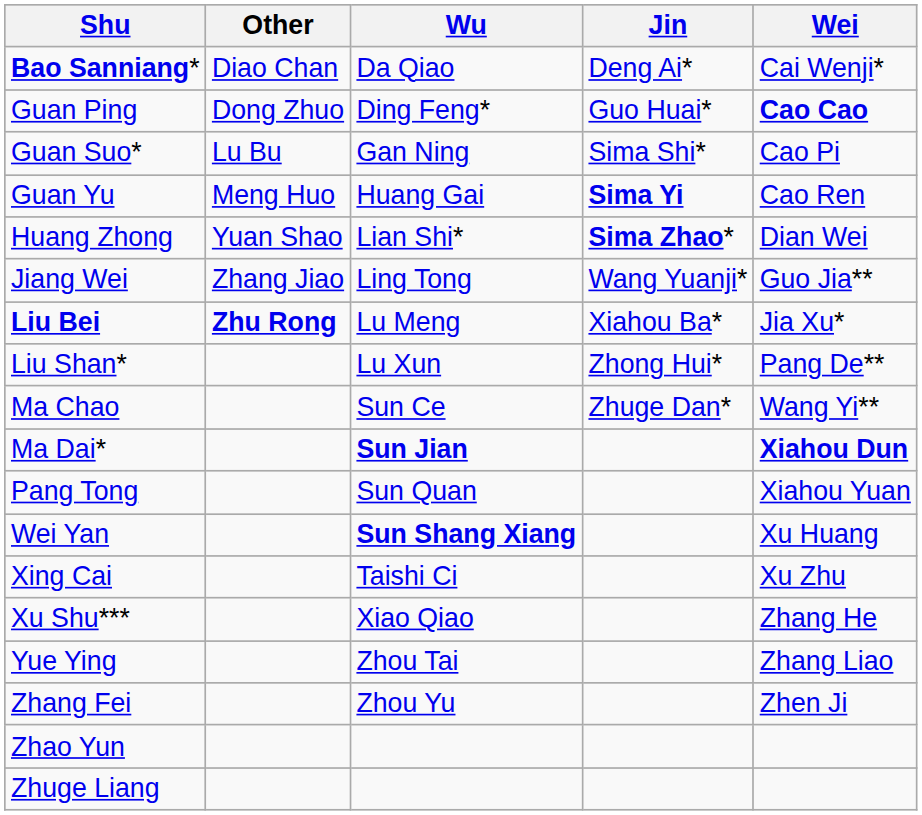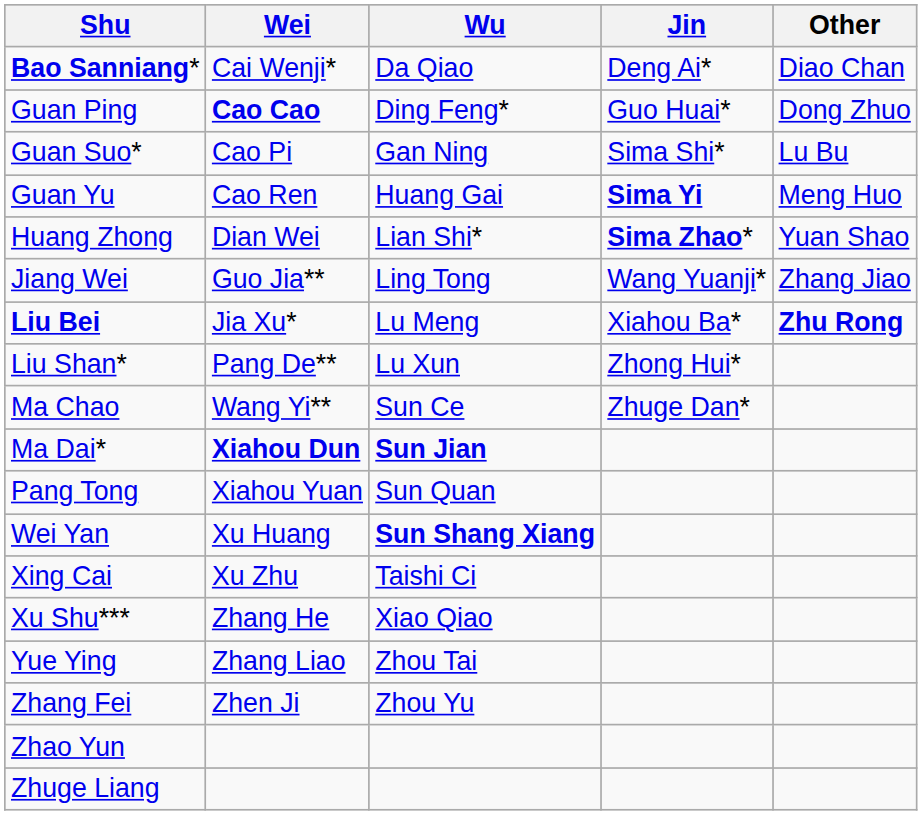 <table class="wikitable sortable">
 <tr>
 <th><a href='#'>Shu</a></th>
-<th>Other</th>
+<th><a href='#'>Wei</a></th>
 <th><a href='#'>Wu</a></th>
 <th><a href='#'>Jin</a></th>
-<th><a href='#'>Wei</a></th>
+<th>Other</th>
 </tr>
 <tr>
 <td><strong><a href='#'>Bao Sanniang</a></strong>*</td>
-<td><a href='#'>Diao Chan</a></td>
+<td><a href='#'>Cai Wenji</a>*</td>
 <td><a href='#'>Da Qiao</a></td>
 <td><a href='#'>Deng Ai</a>*</td>
-<td><a href='#'>Cai Wenji</a>*</td>
+<td><a href='#'>Diao Chan</a></td>
 </tr>
 <tr>
 <td><a href='#'>Guan Ping</a></td>
-<td><a href='#'>Dong Zhuo</a></td>
+<td><strong><a href='#'>Cao Cao</a></strong></td>
 <td><a href='#'>Ding Feng</a>*</td>
 <td><a href='#'>Guo Huai</a>*</td>
-<td><strong><a href='#'>Cao Cao</a></strong></td>
+<td><a href='#'>Dong Zhuo</a></td>
 </tr>
 <tr>
 <td><a href='#'>Guan Suo</a>*</td>
-<td><a href='#'>Lu Bu</a></td>
+<td><a href='#'>Cao Pi</a></td>
 <td><a href='#'>Gan Ning</a></td>
 <td><a href='#'>Sima Shi</a>*</td>
-<td><a href='#'>Cao Pi</a></td>
+<td><a href='#'>Lu Bu</a></td>
 </tr>
 <tr>
 <td><a href='#'>Guan Yu</a></td>
-<td><a href='#'>Meng Huo</a></td>
+<td><a href='#'>Cao Ren</a></td>
 <td><a href='#'>Huang Gai</a></td>
 <td><strong><a href='#'>Sima Yi</a></strong></td>
-<td><a href='#'>Cao Ren</a></td>
+<td><a href='#'>Meng Huo</a></td>
 </tr>
 <tr>
 <td><a href='#'>Huang Zhong</a></td>
-<td><a href='#'>Yuan Shao</a></td>
+<td><a href='#'>Dian Wei</a></td>
 <td><a href='#'>Lian Shi</a>*</td>
 <td><strong><a href='#'>Sima Zhao</a></strong>*</td>
-<td><a href='#'>Dian Wei</a></td>
+<td><a href='#'>Yuan Shao</a></td>
 </tr>
 <tr>
 <td><a href='#'>Jiang Wei</a></td>
-<td><a href='#'>Zhang Jiao</a></td>
+<td><a href='#'>Guo Jia</a>**</td>
 <td><a href='#'>Ling Tong</a></td>
 <td><a href='#'>Wang Yuanji</a>*</td>
-<td><a href='#'>Guo Jia</a>**</td>
+<td><a href='#'>Zhang Jiao</a></td>
 </tr>
 <tr>
 <td><strong><a href='#'>Liu Bei</a></strong></td>
-<td><strong><a href='#'>Zhu Rong</a></strong></td>
+<td><a href='#'>Jia Xu</a>*</td>
 <td><a href='#'>Lu Meng</a></td>
 <td><a href='#'>Xiahou Ba</a>*</td>
-<td><a href='#'>Jia Xu</a>*</td>
+<td><strong><a href='#'>Zhu Rong</a></strong></td>
 </tr>
 <tr>
 <td><a href='#'>Liu Shan</a>*</td>
-<td></td>
+<td><a href='#'>Pang De</a>**</td>
 <td><a href='#'>Lu Xun</a></td>
 <td><a href='#'>Zhong Hui</a>*</td>
-<td><a href='#'>Pang De</a>**</td>
+<td></td>
 </tr>
 <tr>
 <td><a href='#'>Ma Chao</a></td>
-<td></td>
+<td><a href='#'>Wang Yi</a>**</td>
 <td><a href='#'>Sun Ce</a></td>
 <td><a href='#'>Zhuge Dan</a>*</td>
-<td><a href='#'>Wang Yi</a>**</td>
+<td></td>
 </tr>
 <tr>
 <td><a href='#'>Ma Dai</a>*</td>
-<td></td>
+<td><strong><a href='#'>Xiahou Dun</a></strong></td>
 <td><strong><a href='#'>Sun Jian</a></strong></td>
 <td></td>
-<td><strong><a href='#'>Xiahou Dun</a></strong></td>
+<td></td>
 </tr>
 <tr>
 <td><a href='#'>Pang Tong</a></td>
-<td></td>
+<td><a href='#'>Xiahou Yuan</a></td>
 <td><a href='#'>Sun Quan</a></td>
 <td></td>
-<td><a href='#'>Xiahou Yuan</a></td>
+<td></td>
 </tr>
 <tr>
 <td><a href='#'>Wei Yan</a></td>
-<td></td>
+<td><a href='#'>Xu Huang</a></td>
 <td><strong><a href='#'>Sun Shang Xiang</a></strong></td>
 <td></td>
-<td><a href='#'>Xu Huang</a></td>
+<td></td>
 </tr>
 <tr>
 <td><a href='#'>Xing Cai</a></td>
-<td></td>
+<td><a href='#'>Xu Zhu</a></td>
 <td><a href='#'>Taishi Ci</a></td>
 <td></td>
-<td><a href='#'>Xu Zhu</a></td>
+<td></td>
 </tr>
 <tr>
 <td><a href='#'>Xu Shu</a>***</td>
-<td></td>
+<td><a href='#'>Zhang He</a></td>
 <td><a href='#'>Xiao Qiao</a></td>
 <td></td>
-<td><a href='#'>Zhang He</a></td>
+<td></td>
 </tr>
 <tr>
 <td><a href='#'>Yue Ying</a></td>
-<td></td>
+<td><a href='#'>Zhang Liao</a></td>
 <td><a href='#'>Zhou Tai</a></td>
 <td></td>
-<td><a href='#'>Zhang Liao</a></td>
+<td></td>
 </tr>
 <tr>
 <td><a href='#'>Zhang Fei</a></td>
-<td></td>
+<td><a href='#'>Zhen Ji</a></td>
 <td><a href='#'>Zhou Yu</a></td>
 <td></td>
-<td><a href='#'>Zhen Ji</a></td>
+<td></td>
 </tr>
 <tr>
 <td><a href='#'>Zhao Yun</a></td>
 <td></td>
 <td></td>
 <td></td>
 <td></td>
 </tr>
 <tr>
 <td><a href='#'>Zhuge Liang</a></td>
 <td></td>
 <td></td>
 <td></td>
 <td></td>
 </tr>
 </table>
